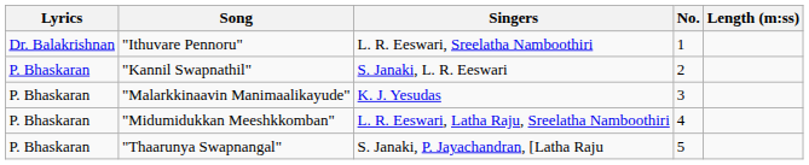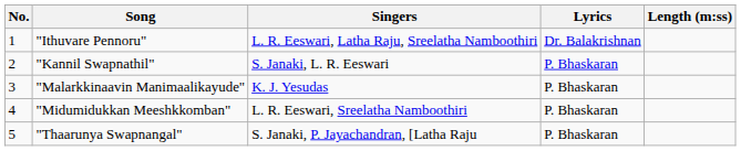 <table class="wikitable" style="font-size:95%;">
 <tr>
-<th>Lyrics</th>
+<th>No.</th>
 <th>Song</th>
 <th>Singers</th>
-<th>No.</th>
+<th>Lyrics</th>
 <th>Length (m:ss)</th>
 </tr>
 <tr>
+<td>1</td>
+<td>"Ithuvare Pennoru"</td>
+<td><a href='#'>L. R. Eeswari</a>, <a href='#'>Latha Raju</a>, <a href='#'>Sreelatha Namboothiri</a></td>
 <td><a href='#'>Dr. Balakrishnan</a></td>
-<td>"Ithuvare Pennoru"</td>
-<td>L. R. Eeswari, <a href='#'>Sreelatha Namboothiri</a></td>
-<td>1</td>
 <td></td>
 </tr>
 <tr>
-<td><a href='#'>P. Bhaskaran</a></td>
+<td>2</td>
 <td>"Kannil Swapnathil"</td>
 <td><a href='#'>S. Janaki</a>, L. R. Eeswari</td>
-<td>2</td>
+<td><a href='#'>P. Bhaskaran</a></td>
 <td></td>
 </tr>
 <tr>
-<td>P. Bhaskaran</td>
+<td>3</td>
 <td>"Malarkkinaavin Manimaalikayude"</td>
 <td><a href='#'>K. J. Yesudas</a></td>
-<td>3</td>
+<td>P. Bhaskaran</td>
 <td></td>
 </tr>
 <tr>
+<td>4</td>
+<td>"Midumidukkan Meeshkkomban"</td>
+<td>L. R. Eeswari, <a href='#'>Sreelatha Namboothiri</a></td>
 <td>P. Bhaskaran</td>
-<td>"Midumidukkan Meeshkkomban"</td>
-<td><a href='#'>L. R. Eeswari</a>, <a href='#'>Latha Raju</a>, <a href='#'>Sreelatha Namboothiri</a></td>
-<td>4</td>
 <td></td>
 </tr>
 <tr>
-<td>P. Bhaskaran</td>
+<td>5</td>
 <td>"Thaarunya Swapnangal"</td>
 <td>S. Janaki, <a href='#'>P. Jayachandran</a>, [Latha Raju</td>
-<td>5</td>
+<td>P. Bhaskaran</td>
 <td></td>
 </tr>
 </table>
